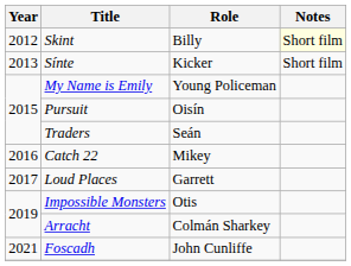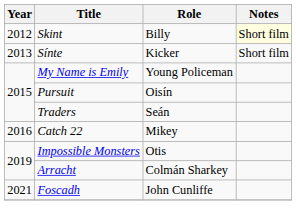 <table class="wikitable sortable">
 <tr>
 <th>Year</th>
 <th>Title</th>
 <th>Role</th>
 <th class="unsortable">Notes</th>
 </tr>
 <tr>
 <td>2012</td>
 <td><em>Skint</em></td>
 <td>Billy</td>
 <td style="background: lightyellow;">Short film</td>
 </tr>
 <tr>
 <td>2013</td>
 <td><em>Sínte</em></td>
 <td>Kicker</td>
 <td>Short film</td>
 </tr>
 <tr>
 <td rowspan="3">2015</td>
 <td><em><a href='#'>My Name is Emily</a></em></td>
 <td>Young Policeman</td>
 <td></td>
 </tr>
 <tr>
 <td><em>Pursuit</em></td>
 <td>Oisín</td>
 <td></td>
 </tr>
 <tr>
 <td><em>Traders</em></td>
 <td>Seán</td>
 <td></td>
 </tr>
 <tr>
 <td>2016</td>
 <td><em>Catch 22</em></td>
 <td>Mikey</td>
 <td></td>
 </tr>
 <tr>
-<td>2017</td>
-<td><em>Loud Places</em></td>
-<td>Garrett</td>
-<td></td>
-</tr>
-<tr>
 <td rowspan="2">2019</td>
 <td><em><a href='#'>Impossible Monsters</a></em></td>
 <td>Otis</td>
 <td></td>
 </tr>
 <tr>
 <td><em><a href='#'>Arracht</a></em></td>
 <td>Colmán Sharkey</td>
 <td></td>
 </tr>
 <tr>
 <td>2021</td>
 <td><em><a href='#'>Foscadh</a></em></td>
 <td>John Cunliffe</td>
 <td></td>
 </tr>
 <tr>
 </tr>
 </table>
